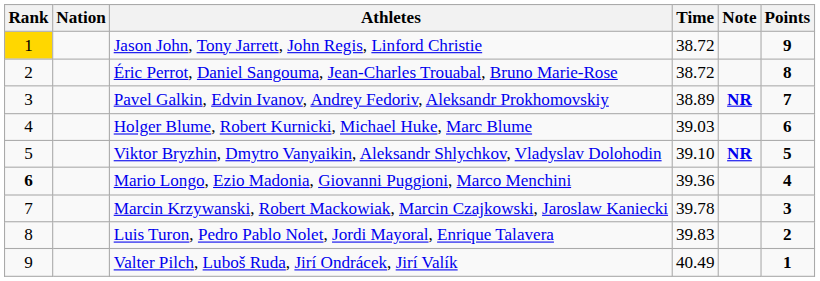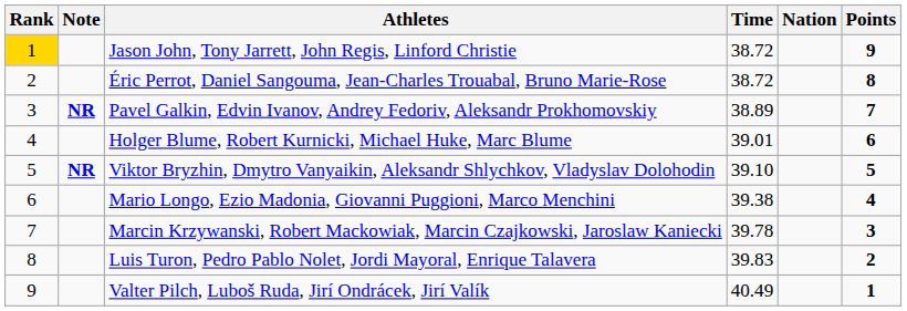 <table class="wikitable sortable" style="text-align:center">
 <tr>
 <th>Rank</th>
-<th>Nation</th>
+<th>Note</th>
 <th>Athletes</th>
 <th>Time</th>
-<th>Note</th>
+<th>Nation</th>
 <th>Points</th>
 </tr>
 <tr>
 <td style="background: gold;">1</td>
-<td align=left></td>
+<td></td>
 <td align=left><a href='#'>Jason John</a>, <a href='#'>Tony Jarrett</a>, <a href='#'>John Regis</a>, <a href='#'>Linford Christie</a></td>
 <td>38.72</td>
-<td></td>
+<td align=left></td>
 <td><strong>9</strong></td>
 </tr>
 <tr>
 <td>2</td>
-<td align=left></td>
+<td></td>
 <td align=left><a href='#'>Éric Perrot</a>, <a href='#'>Daniel Sangouma</a>, <a href='#'>Jean-Charles Trouabal</a>, <a href='#'>Bruno Marie-Rose</a></td>
 <td>38.72</td>
-<td></td>
+<td align=left></td>
 <td><strong>8</strong></td>
 </tr>
 <tr>
 <td>3</td>
-<td align=left></td>
+<td><strong><a href='#'>NR</a></strong></td>
 <td align=left><a href='#'>Pavel Galkin</a>, <a href='#'>Edvin Ivanov</a>, <a href='#'>Andrey Fedoriv</a>, <a href='#'>Aleksandr Prokhomovskiy</a></td>
 <td>38.89</td>
-<td><strong><a href='#'>NR</a></strong></td>
+<td align=left></td>
 <td><strong>7</strong></td>
 </tr>
 <tr>
 <td>4</td>
+<td></td>
+<td align=left><a href='#'>Holger Blume</a>, <a href='#'>Robert Kurnicki</a>, <a href='#'>Michael Huke</a>, <a href='#'>Marc Blume</a></td>
+<td>39.01</td>
 <td align=left></td>
-<td align=left><a href='#'>Holger Blume</a>, <a href='#'>Robert Kurnicki</a>, <a href='#'>Michael Huke</a>, <a href='#'>Marc Blume</a></td>
-<td>39.03</td>
-<td></td>
 <td><strong>6</strong></td>
 </tr>
 <tr>
 <td>5</td>
-<td align=left></td>
+<td><strong><a href='#'>NR</a></strong></td>
 <td align=left><a href='#'>Viktor Bryzhin</a>, <a href='#'>Dmytro Vanyaikin</a>, <a href='#'>Aleksandr Shlychkov</a>, <a href='#'>Vladyslav Dolohodin</a></td>
 <td>39.10</td>
-<td><strong><a href='#'>NR</a></strong></td>
+<td align=left></td>
 <td><strong>5</strong></td>
 </tr>
 <tr>
-<td><strong>6</strong></td>
+<td>6</td>
+<td></td>
+<td align=left><a href='#'>Mario Longo</a>, <a href='#'>Ezio Madonia</a>, <a href='#'>Giovanni Puggioni</a>, <a href='#'>Marco Menchini</a></td>
+<td>39.38</td>
 <td align=left></td>
-<td align=left><a href='#'>Mario Longo</a>, <a href='#'>Ezio Madonia</a>, <a href='#'>Giovanni Puggioni</a>, <a href='#'>Marco Menchini</a></td>
-<td>39.36</td>
-<td></td>
 <td><strong>4</strong></td>
 </tr>
 <tr>
 <td>7</td>
-<td align=left></td>
+<td></td>
 <td align=left><a href='#'>Marcin Krzywanski</a>, <a href='#'>Robert Mackowiak</a>, <a href='#'>Marcin Czajkowski</a>, <a href='#'>Jaroslaw Kaniecki</a></td>
 <td>39.78</td>
-<td></td>
+<td align=left></td>
 <td><strong>3</strong></td>
 </tr>
 <tr>
 <td>8</td>
-<td align=left></td>
+<td></td>
 <td align=left><a href='#'>Luis Turon</a>, <a href='#'>Pedro Pablo Nolet</a>, <a href='#'>Jordi Mayoral</a>, <a href='#'>Enrique Talavera</a></td>
 <td>39.83</td>
-<td></td>
+<td align=left></td>
 <td><strong>2</strong></td>
 </tr>
 <tr>
 <td>9</td>
-<td align=left></td>
+<td></td>
 <td align=left><a href='#'>Valter Pilch</a>, <a href='#'>Luboš Ruda</a>, <a href='#'>Jirí Ondrácek</a>, <a href='#'>Jirí Valík</a></td>
 <td>40.49</td>
-<td></td>
+<td align=left></td>
 <td><strong>1</strong></td>
 </tr>
 </table>
